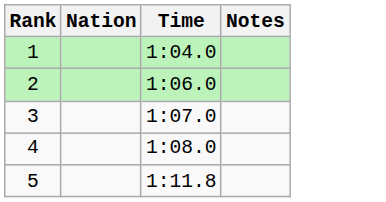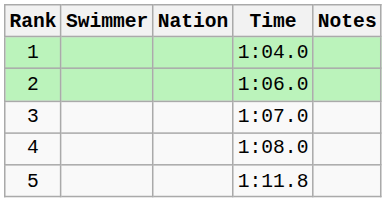 <table class="wikitable sortable" style="text-align:center">
 <tr>
 <th>Rank</th>
+<th>Swimmer</th>
 <th>Nation</th>
 <th>Time</th>
 <th>Notes</th>
 </tr>
 <tr bgcolor=bbf3bb>
 <td>1</td>
 <td align=left></td>
+<td align=left></td>
 <td>1:04.0</td>
 <td></td>
 </tr>
 <tr bgcolor=bbf3bb>
 <td>2</td>
+<td align=left></td>
 <td align=left></td>
 <td>1:06.0</td>
 <td></td>
 </tr>
 <tr>
 <td>3</td>
 <td align=left></td>
+<td align=left></td>
 <td>1:07.0</td>
 <td></td>
 </tr>
 <tr>
 <td>4</td>
+<td align=left></td>
 <td align=left></td>
 <td>1:08.0</td>
 <td></td>
 </tr>
 <tr>
 <td>5</td>
 <td align=left></td>
+<td align=left></td>
 <td>1:11.8</td>
 <td></td>
 </tr>
 </table>
